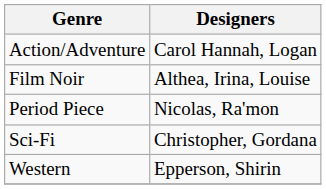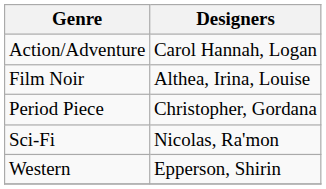 <table class="wikitable">
 <tr>
 <th>Genre</th>
 <th>Designers</th>
 </tr>
 <tr>
 <td>Action/Adventure</td>
 <td>Carol Hannah, Logan</td>
 </tr>
 <tr>
 <td>Film Noir</td>
 <td>Althea, Irina, Louise</td>
 </tr>
 <tr>
 <td>Period Piece</td>
-<td>Nicolas, Ra'mon</td>
+<td>Christopher, Gordana</td>
 </tr>
 <tr>
 <td>Sci-Fi</td>
-<td>Christopher, Gordana</td>
+<td>Nicolas, Ra'mon</td>
 </tr>
 <tr>
 <td>Western</td>
 <td>Epperson, Shirin</td>
 </tr>
 <tr>
 </tr>
 </table>
